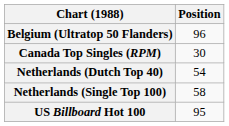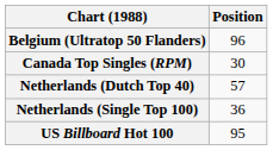 <table class="wikitable sortable plainrowheaders" style="text-align:center">
 <tr>
 <th>Chart (1988)</th>
 <th>Position</th>
 </tr>
 <tr>
 <th scope="row">Belgium (Ultratop 50 Flanders)</th>
 <td>96</td>
 </tr>
 <tr>
 <th scope="row">Canada Top Singles (<em>RPM</em>)</th>
 <td>30</td>
 </tr>
 <tr>
 <th scope="row">Netherlands (Dutch Top 40)</th>
-<td>54</td>
+<td>57</td>
 </tr>
 <tr>
 <th scope="row">Netherlands (Single Top 100)</th>
-<td>58</td>
+<td>36</td>
 </tr>
 <tr>
 <th scope="row">US <em>Billboard</em> Hot 100</th>
 <td>95</td>
 </tr>
 </table>
